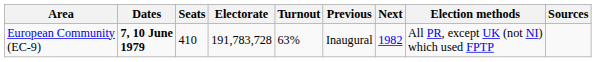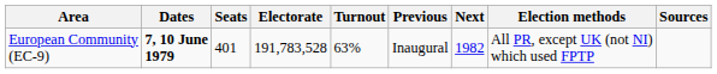 <table class="wikitable">
 <tr>
 <th>Area</th>
 <th>Dates</th>
 <th>Seats</th>
 <th>Electorate</th>
 <th>Turnout</th>
 <th>Previous</th>
 <th>Next</th>
 <th>Election methods</th>
 <th>Sources</th>
 </tr>
 <tr>
 <td><a href='#'>European Community</a><br>(EC-9)</td>
 <td><strong>7, 10 June <br>1979</strong></td>
-<td>410</td>
-<td>191,783,728</td>
+<td>401</td>
+<td>191,783,528</td>
 <td>63%</td>
 <td>Inaugural</td>
 <td><a href='#'>1982</a></td>
 <td>All <a href='#'>PR</a>, except <a href='#'>UK</a> (not <a href='#'>NI</a>)<br>which used <a href='#'>FPTP</a></td>
 <td></td>
 </tr>
 </table>
